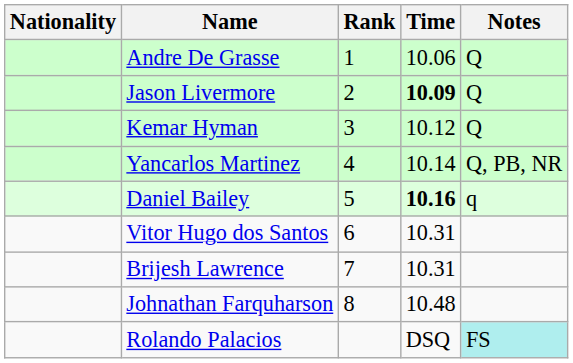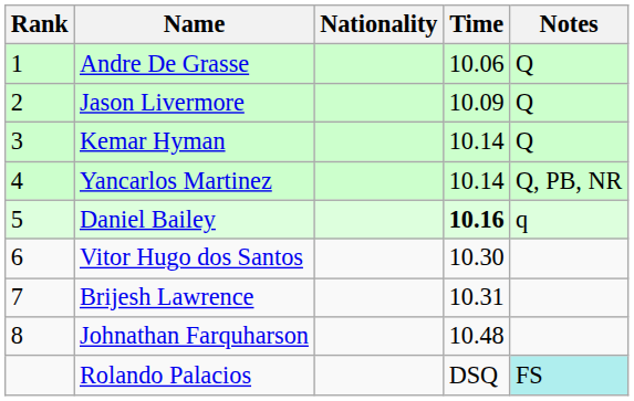 <table class="wikitable sortable">
 <tr>
+<th>Rank</th>
+<th>Name</th>
 <th>Nationality</th>
-<th>Name</th>
-<th>Rank</th>
 <th>Time</th>
 <th>Notes</th>
 </tr>
 <tr bgcolor=ccffcc>
+<td>1</td>
+<td><a href='#'>Andre De Grasse</a></td>
 <td></td>
-<td><a href='#'>Andre De Grasse</a></td>
-<td>1</td>
 <td>10.06</td>
 <td>Q</td>
 </tr>
 <tr bgcolor=ccffcc>
+<td>2</td>
+<td><a href='#'>Jason Livermore</a></td>
 <td></td>
-<td><a href='#'>Jason Livermore</a></td>
-<td>2</td>
-<td><strong>10.09</strong></td>
+<td>10.09</td>
 <td>Q</td>
 </tr>
 <tr bgcolor=ccffcc>
+<td>3</td>
+<td><a href='#'>Kemar Hyman</a></td>
 <td></td>
-<td><a href='#'>Kemar Hyman</a></td>
-<td>3</td>
-<td>10.12</td>
+<td>10.14</td>
 <td>Q</td>
 </tr>
 <tr bgcolor=ccffcc>
+<td>4</td>
+<td><a href='#'>Yancarlos Martinez</a></td>
 <td></td>
-<td><a href='#'>Yancarlos Martinez</a></td>
-<td>4</td>
 <td>10.14</td>
 <td>Q, PB, NR</td>
 </tr>
 <tr bgcolor=ddffdd>
+<td>5</td>
+<td><a href='#'>Daniel Bailey</a></td>
 <td></td>
-<td><a href='#'>Daniel Bailey</a></td>
-<td>5</td>
 <td><strong>10.16</strong></td>
 <td>q</td>
 </tr>
 <tr>
+<td>6</td>
+<td><a href='#'>Vitor Hugo dos Santos</a></td>
 <td></td>
-<td><a href='#'>Vitor Hugo dos Santos</a></td>
-<td>6</td>
+<td>10.30</td>
+<td></td>
+</tr>
+<tr>
+<td>7</td>
+<td><a href='#'>Brijesh Lawrence</a></td>
+<td></td>
 <td>10.31</td>
 <td></td>
 </tr>
 <tr>
+<td>8</td>
+<td><a href='#'>Johnathan Farquharson</a></td>
 <td></td>
-<td><a href='#'>Brijesh Lawrence</a></td>
-<td>7</td>
-<td>10.31</td>
-<td></td>
-</tr>
-<tr>
-<td></td>
-<td><a href='#'>Johnathan Farquharson</a></td>
-<td>8</td>
 <td>10.48</td>
 <td></td>
 </tr>
 <tr>
 <td></td>
 <td><a href='#'>Rolando Palacios</a></td>
 <td></td>
 <td>DSQ</td>
 <td style="background: paleturquoise;">FS</td>
 </tr>
 </table>
